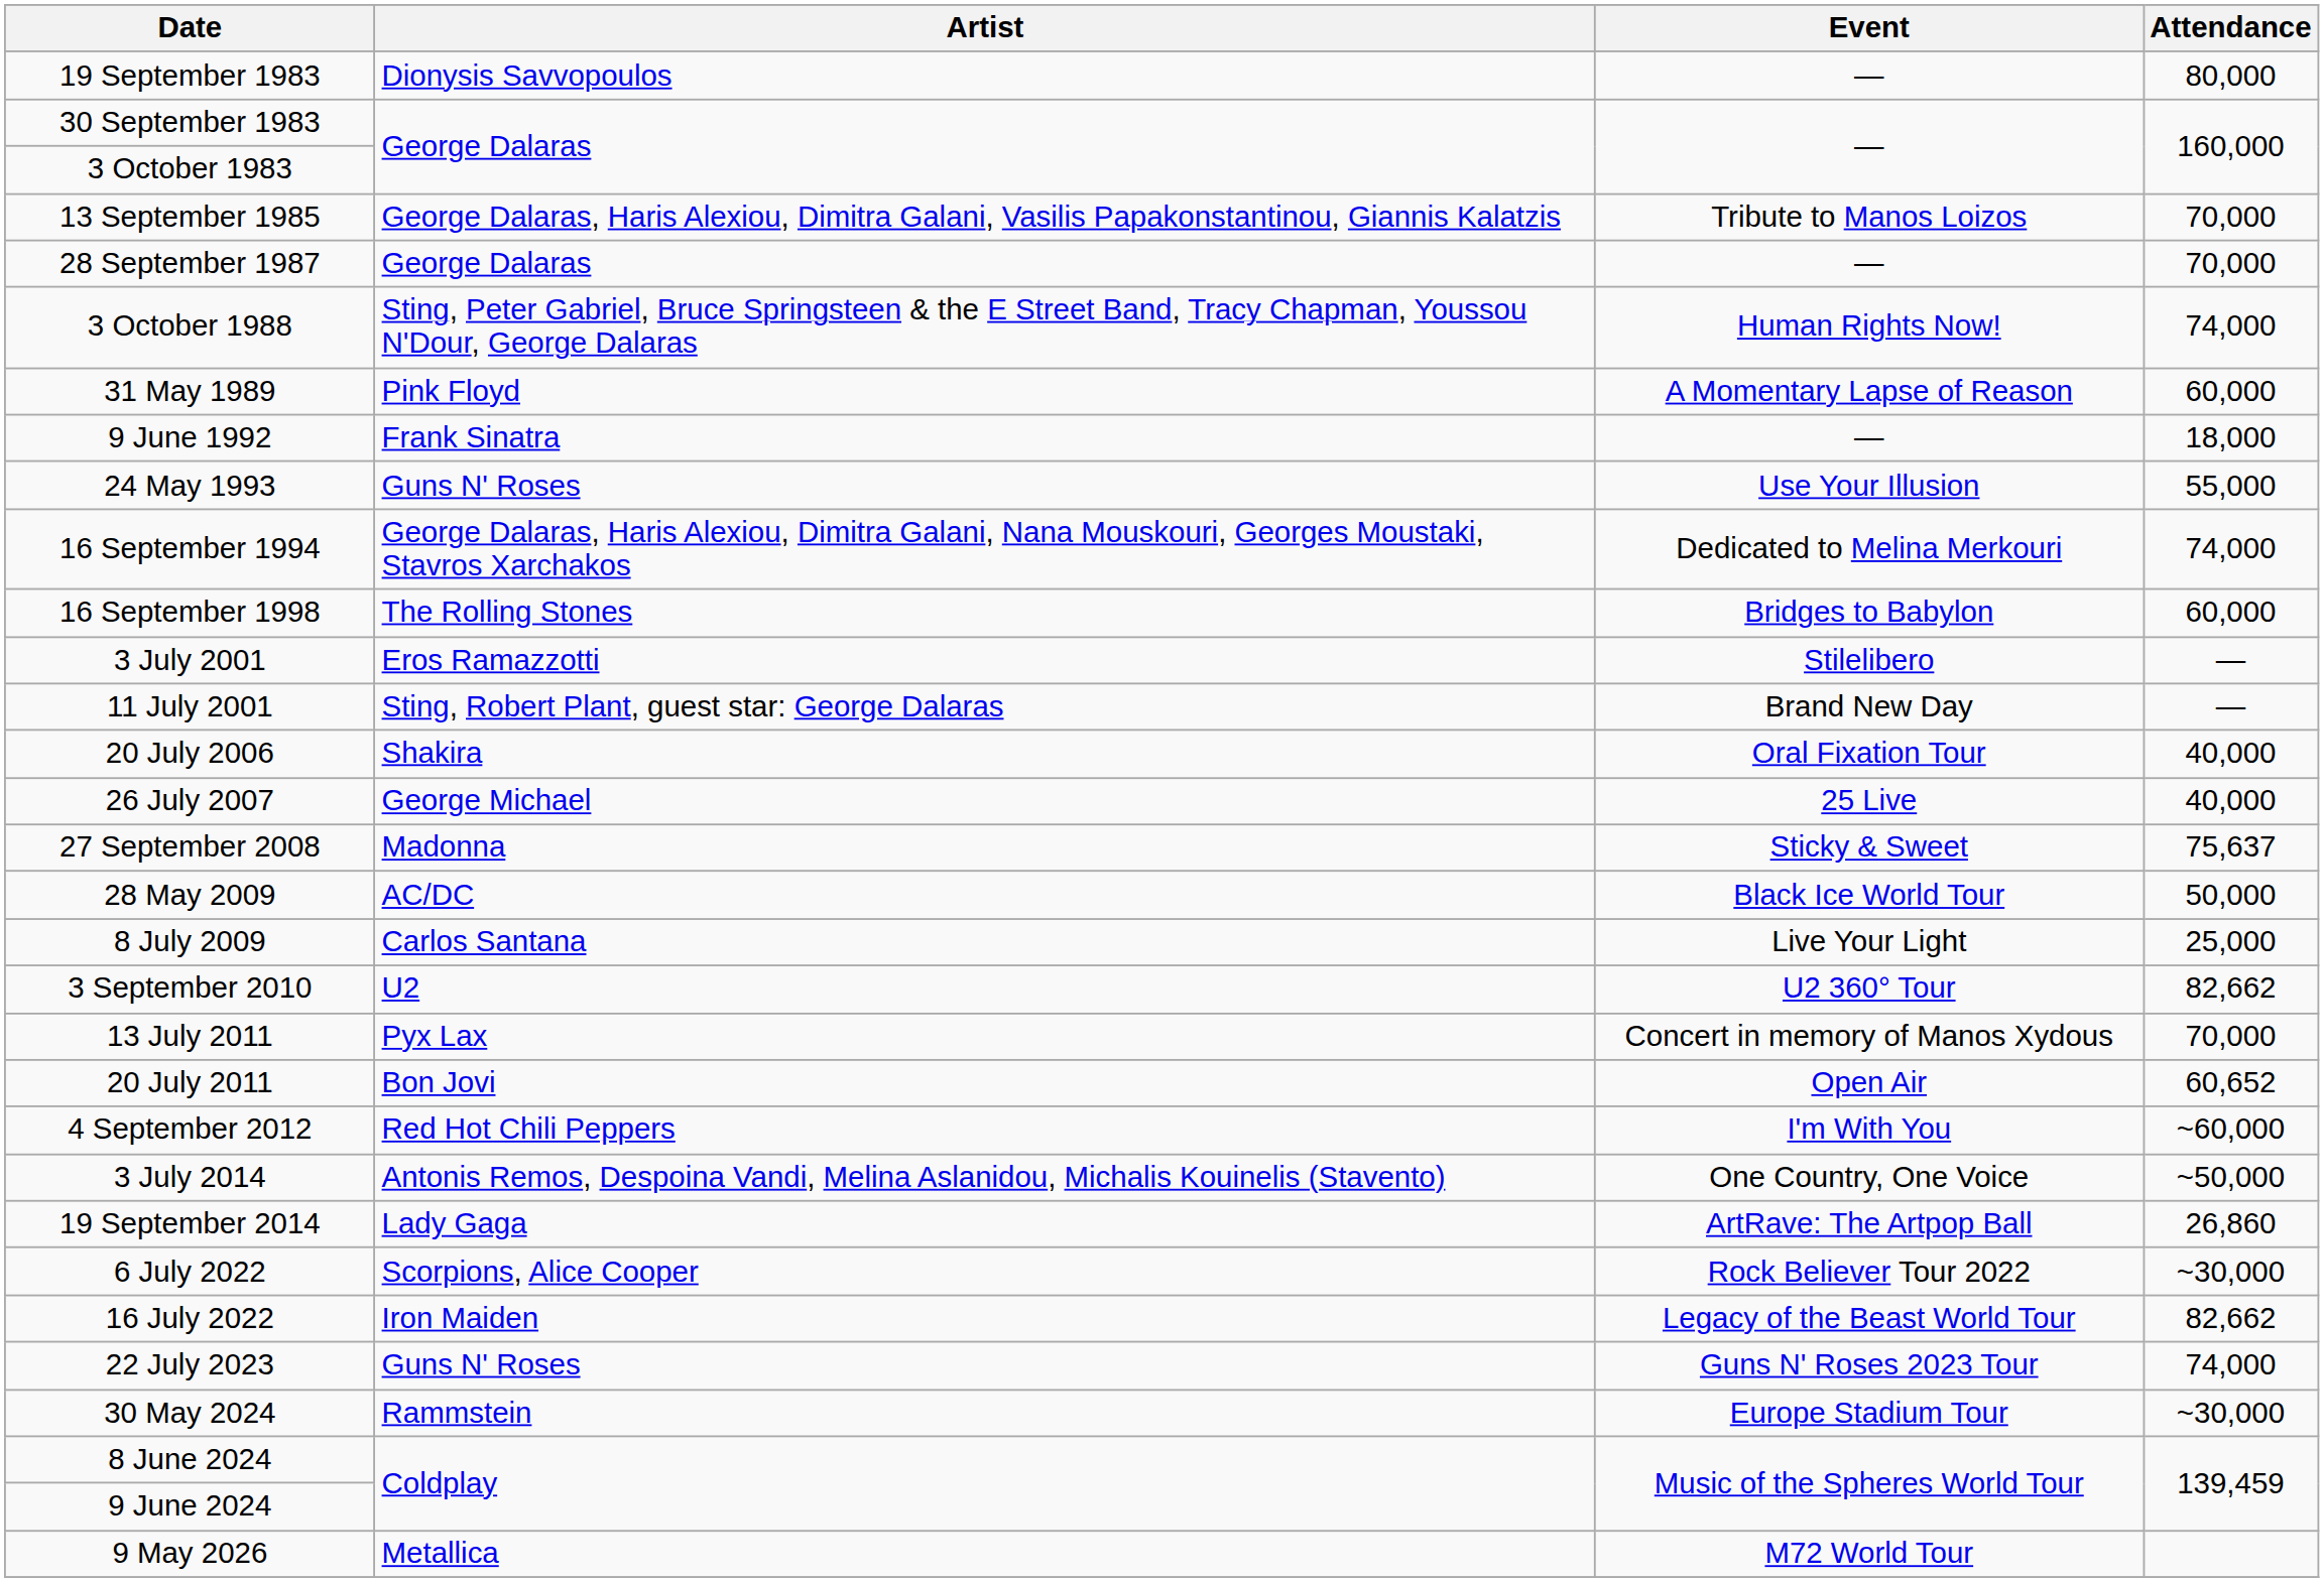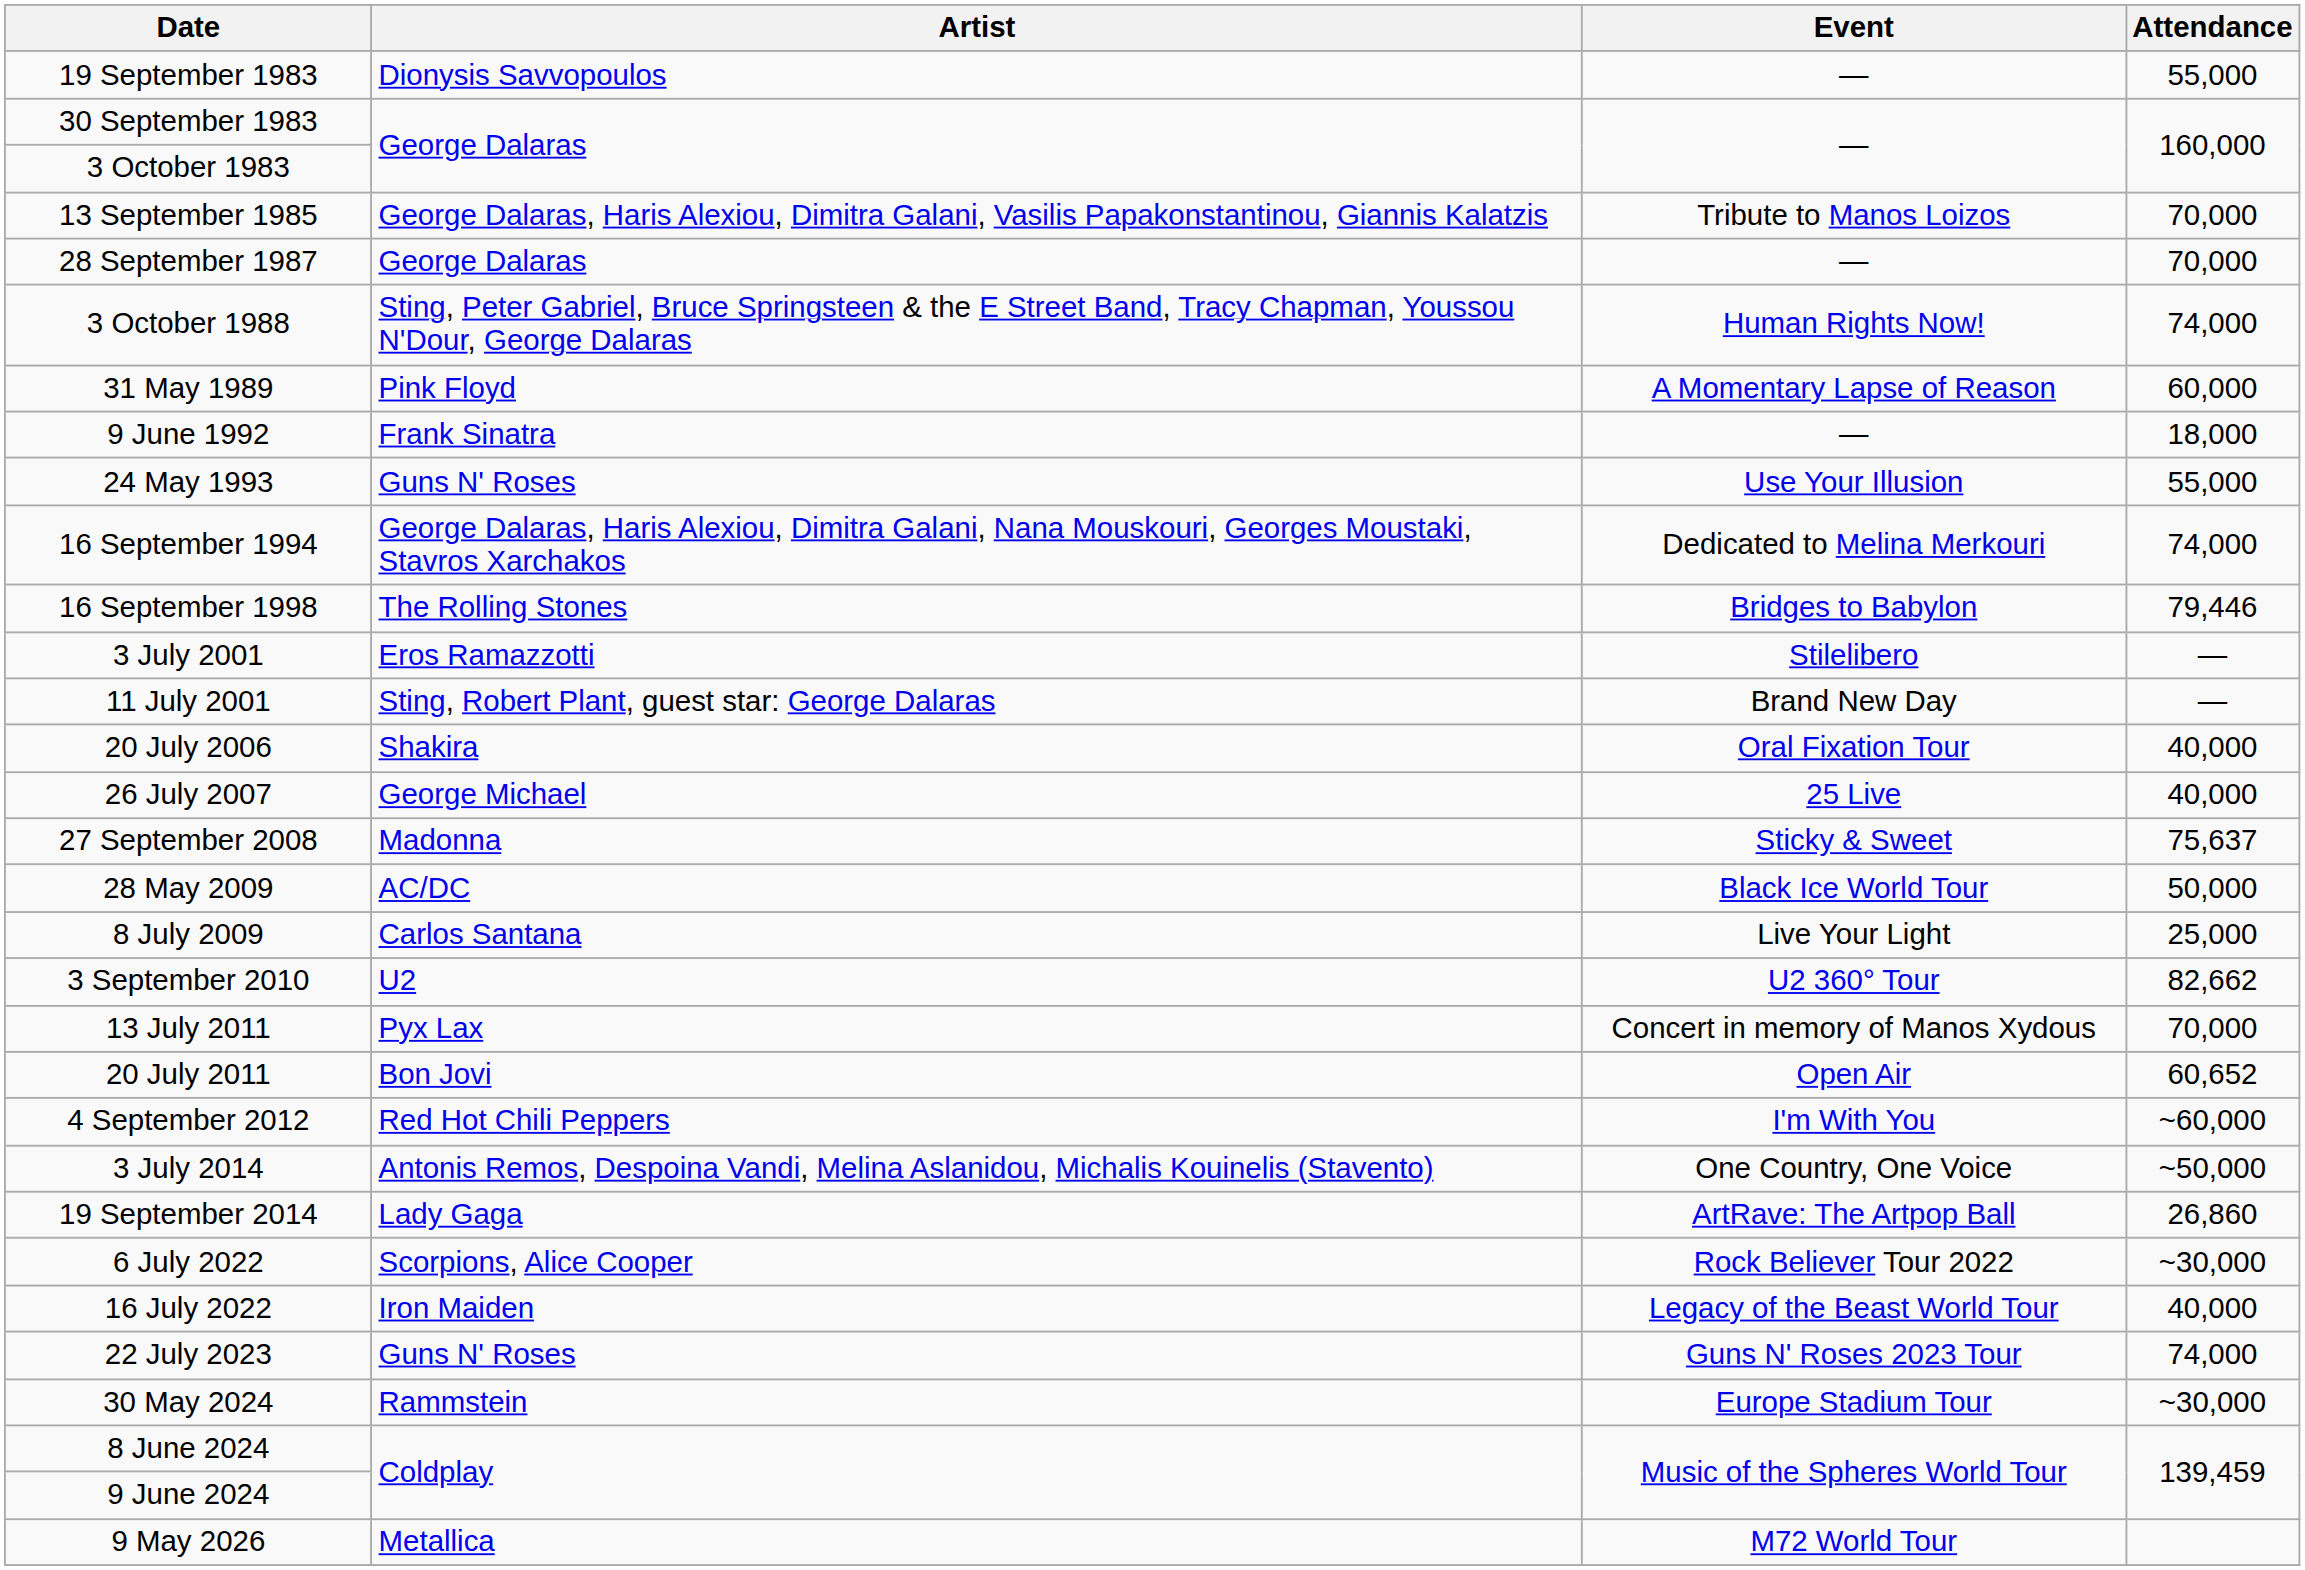 <table class="wikitable sortable" style="text-align:center;">
 <tr>
 <th scope="col" style="width:12em;">Date</th>
 <th scope="col">Artist</th>
 <th scope="col" style="width:18em;">Event</th>
 <th scope="col">Attendance</th>
 </tr>
 <tr>
 <td>19 September 1983</td>
 <td align="left"><a href='#'>Dionysis Savvopoulos</a></td>
 <td>—</td>
-<td>80,000</td>
+<td>55,000</td>
 </tr>
 <tr>
 <td>30 September 1983</td>
 <td rowspan="2" align="left"><a href='#'>George Dalaras</a></td>
 <td rowspan="2">—</td>
 <td rowspan="2">160,000</td>
 </tr>
 <tr>
 <td>3 October 1983</td>
 </tr>
 <tr>
 <td>13 September 1985</td>
 <td align="left"><a href='#'>George Dalaras</a>, <a href='#'>Haris Alexiou</a>, <a href='#'>Dimitra Galani</a>, <a href='#'>Vasilis Papakonstantinou</a>, <a href='#'>Giannis Kalatzis</a></td>
 <td>Tribute to <a href='#'>Manos Loizos</a></td>
 <td>70,000</td>
 </tr>
 <tr>
 <td>28 September 1987</td>
 <td align="left"><a href='#'>George Dalaras</a></td>
 <td>—</td>
 <td>70,000</td>
 </tr>
 <tr>
 <td>3 October 1988</td>
 <td align="left"><a href='#'>Sting</a>, <a href='#'>Peter Gabriel</a>, <a href='#'>Bruce Springsteen</a> & the <a href='#'>E Street Band</a>, <a href='#'>Tracy Chapman</a>, <a href='#'>Youssou N'Dour</a>, <a href='#'>George Dalaras</a></td>
 <td><a href='#'>Human Rights Now!</a></td>
 <td>74,000</td>
 </tr>
 <tr>
 <td>31 May 1989</td>
 <td align="left"><a href='#'>Pink Floyd</a></td>
 <td><a href='#'>A Momentary Lapse of Reason</a></td>
 <td>60,000</td>
 </tr>
 <tr>
 <td>9 June 1992</td>
 <td align="left"><a href='#'>Frank Sinatra</a></td>
 <td>—</td>
 <td>18,000</td>
 </tr>
 <tr>
 <td>24 May 1993</td>
 <td align="left"><a href='#'>Guns N' Roses</a></td>
 <td><a href='#'>Use Your Illusion</a></td>
 <td>55,000</td>
 </tr>
 <tr>
 <td>16 September 1994</td>
 <td align="left"><a href='#'>George Dalaras</a>, <a href='#'>Haris Alexiou</a>, <a href='#'>Dimitra Galani</a>, <a href='#'>Nana Mouskouri</a>, <a href='#'>Georges Moustaki</a>, <a href='#'>Stavros Xarchakos</a></td>
 <td>Dedicated to <a href='#'>Melina Merkouri</a></td>
 <td>74,000</td>
 </tr>
 <tr>
 <td>16 September 1998</td>
 <td align="left"><a href='#'>The Rolling Stones</a></td>
 <td><a href='#'>Bridges to Babylon</a></td>
-<td>60,000</td>
+<td>79,446</td>
 </tr>
 <tr>
 <td>3 July 2001</td>
 <td align="left"><a href='#'>Eros Ramazzotti</a></td>
 <td><a href='#'>Stilelibero</a></td>
 <td>—</td>
 </tr>
 <tr>
 <td>11 July 2001</td>
 <td align="left"><a href='#'>Sting</a>, <a href='#'>Robert Plant</a>, guest star: <a href='#'>George Dalaras</a></td>
 <td>Brand New Day</td>
 <td>—</td>
 </tr>
 <tr>
 <td>20 July 2006</td>
 <td align="left"><a href='#'>Shakira</a></td>
 <td><a href='#'>Oral Fixation Tour</a></td>
 <td>40,000</td>
 </tr>
 <tr>
 <td>26 July 2007</td>
 <td align="left"><a href='#'>George Michael</a></td>
 <td><a href='#'>25 Live</a></td>
 <td>40,000</td>
 </tr>
 <tr>
 <td>27 September 2008</td>
 <td align="left"><a href='#'>Madonna</a></td>
 <td><a href='#'>Sticky & Sweet</a></td>
 <td>75,637</td>
 </tr>
 <tr>
 <td>28 May 2009</td>
 <td align="left"><a href='#'>AC/DC</a></td>
 <td><a href='#'>Black Ice World Tour</a></td>
 <td>50,000</td>
 </tr>
 <tr>
 <td>8 July 2009</td>
 <td align="left"><a href='#'>Carlos Santana</a></td>
 <td>Live Your Light</td>
 <td>25,000</td>
 </tr>
 <tr>
 <td>3 September 2010</td>
 <td align="left"><a href='#'>U2</a></td>
 <td><a href='#'>U2 360° Tour</a></td>
 <td>82,662</td>
 </tr>
 <tr>
 <td>13 July 2011</td>
 <td align="left"><a href='#'>Pyx Lax</a></td>
 <td>Concert in memory of Manos Xydous</td>
 <td>70,000</td>
 </tr>
 <tr>
 <td>20 July 2011</td>
 <td align="left"><a href='#'>Bon Jovi</a></td>
 <td><a href='#'>Open Air</a></td>
 <td>60,652</td>
 </tr>
 <tr>
 <td>4 September 2012</td>
 <td align="left"><a href='#'>Red Hot Chili Peppers</a></td>
 <td><a href='#'>I'm With You</a></td>
 <td>~60,000</td>
 </tr>
 <tr>
 <td>3 July 2014</td>
 <td align="left"><a href='#'>Antonis Remos</a>, <a href='#'>Despoina Vandi</a>, <a href='#'>Melina Aslanidou</a>, <a href='#'>Michalis Kouinelis (Stavento)</a></td>
 <td>One Country, One Voice</td>
 <td>~50,000</td>
 </tr>
 <tr>
 <td>19 September 2014</td>
 <td align="left"><a href='#'>Lady Gaga</a></td>
 <td><a href='#'>ArtRave: The Artpop Ball</a></td>
 <td>26,860</td>
 </tr>
 <tr>
 <td>6 July 2022</td>
 <td align="left"><a href='#'>Scorpions</a>, <a href='#'>Alice Cooper</a></td>
 <td><a href='#'>Rock Believer</a> Tour 2022</td>
 <td>~30,000</td>
 </tr>
 <tr>
 <td>16 July 2022</td>
 <td align="left"><a href='#'>Iron Maiden</a></td>
 <td><a href='#'>Legacy of the Beast World Tour</a></td>
-<td>82,662</td>
+<td>40,000</td>
 </tr>
 <tr>
 <td>22 July 2023</td>
 <td align="left"><a href='#'>Guns N' Roses</a></td>
 <td><a href='#'>Guns N' Roses 2023 Tour</a></td>
 <td>74,000</td>
 </tr>
 <tr>
 <td>30 May 2024</td>
 <td align="left"><a href='#'>Rammstein</a></td>
 <td><a href='#'>Europe Stadium Tour</a></td>
 <td>~30,000</td>
 </tr>
 <tr>
 <td>8 June 2024</td>
 <td rowspan="2" align="left"><a href='#'>Coldplay</a></td>
 <td rowspan="2"><a href='#'>Music of the Spheres World Tour</a></td>
 <td rowspan="2">139,459</td>
 </tr>
 <tr>
 <td>9 June 2024</td>
 </tr>
 <tr>
 <td>9 May 2026</td>
 <td align="left"><a href='#'>Metallica</a></td>
 <td><a href='#'>M72 World Tour</a></td>
 <td></td>
 </tr>
 <tr>
 </tr>
 </table>
